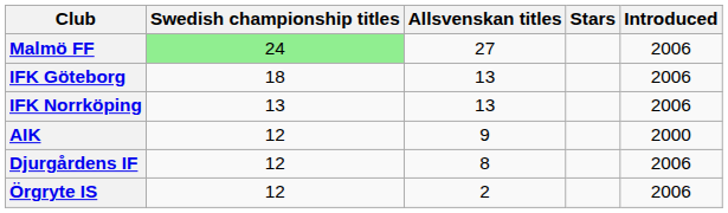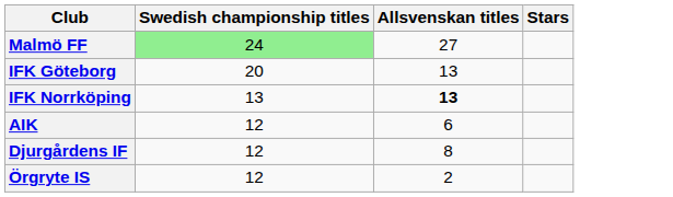 <table class="wikitable plainrowheaders sortable" style="text-align:center">
 <tr>
 <th scope="col">Club</th>
 <th scope="col">Swedish championship titles</th>
 <th scope="col">Allsvenskan titles</th>
 <th scope=col class=unsortable>Stars</th>
-<th scope="col">Introduced</th>
 </tr>
 <tr>
 <th scope="row" style="text-align:left;"><a href='#'>Malmö FF</a></th>
 <td style="background: lightgreen;">24</td>
 <td>27</td>
 <td> </td>
-<td style="text-align:center;">2006</td>
 </tr>
 <tr>
 <th scope="row" style="text-align:left;"><a href='#'>IFK Göteborg</a></th>
-<td>18</td>
+<td>20</td>
 <td>13</td>
 <td></td>
-<td>2006</td>
 </tr>
 <tr>
 <th scope="row" style="text-align:left;"><a href='#'>IFK Norrköping</a></th>
 <td>13</td>
-<td>13</td>
+<td><strong>13</strong></td>
 <td></td>
-<td style="text-align:center;">2006</td>
 </tr>
 <tr>
 <th scope="row" style="text-align:left;"><a href='#'>AIK</a></th>
 <td>12</td>
-<td>9</td>
+<td>6</td>
 <td></td>
-<td style="text-align:center;">2000</td>
 </tr>
 <tr>
 <th scope="row" style="text-align:left;"><a href='#'>Djurgårdens IF</a></th>
 <td>12</td>
 <td>8</td>
 <td></td>
-<td style="text-align:center;">2006</td>
 </tr>
 <tr>
 <th scope="row" style="text-align:left;"><a href='#'>Örgryte IS</a></th>
 <td>12</td>
 <td>2</td>
 <td></td>
-<td style="text-align:center;">2006</td>
 </tr>
 </table>
